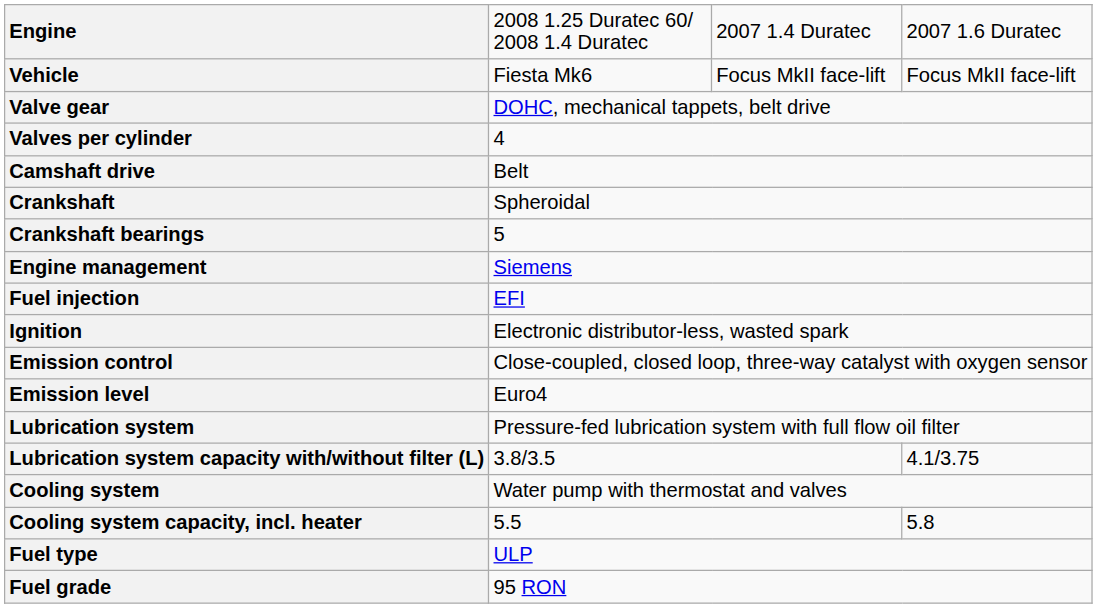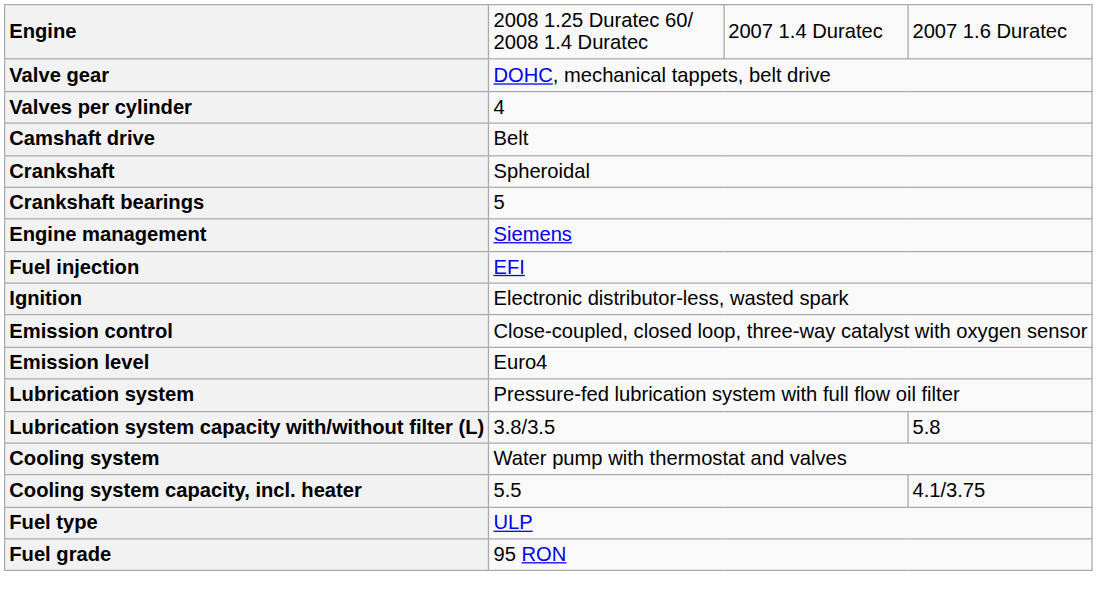 <table class="wikitable defaultcenter collapsible collapsed">
 <tr>
 <th style="text-align:left">Engine</th>
 <td>2008 1.25 Duratec 60/<br>2008 1.4 Duratec </td>
 <td>2007 1.4 Duratec </td>
 <td>2007 1.6 Duratec </td>
-</tr>
-<tr>
-<th style="text-align:left">Vehicle</th>
-<td>Fiesta Mk6</td>
-<td>Focus MkII face-lift</td>
-<td>Focus MkII face-lift</td>
 </tr>
 <tr>
 <th style="text-align:left">Valve gear</th>
 <td colspan="3"><a href='#'>DOHC</a>, mechanical tappets, belt drive</td>
 </tr>
 <tr>
 <th style="text-align:left">Valves per cylinder</th>
 <td colspan="3">4</td>
 </tr>
 <tr>
 <th style="text-align:left">Camshaft drive</th>
 <td colspan="3">Belt</td>
 </tr>
 <tr>
 <th style="text-align:left">Crankshaft</th>
 <td colspan="3">Spheroidal</td>
 </tr>
 <tr>
 <th style="text-align:left">Crankshaft bearings</th>
 <td colspan="3">5</td>
 </tr>
 <tr>
 <th style="text-align:left">Engine management</th>
 <td colspan="3"><a href='#'>Siemens</a></td>
 </tr>
 <tr>
 <th style="text-align:left">Fuel injection</th>
 <td colspan="3"><a href='#'>EFI</a></td>
 </tr>
 <tr>
 <th style="text-align:left">Ignition</th>
 <td colspan="3">Electronic distributor-less, wasted spark</td>
 </tr>
 <tr>
 <th style="text-align:left">Emission control</th>
 <td colspan="3">Close-coupled, closed loop, three-way catalyst with oxygen sensor</td>
 </tr>
 <tr>
 <th style="text-align:left">Emission level</th>
 <td colspan="3">Euro4</td>
 </tr>
 <tr>
 <th style="text-align:left">Lubrication system</th>
 <td colspan="3">Pressure-fed lubrication system with full flow oil filter</td>
 </tr>
 <tr>
 <th style="text-align:left">Lubrication system capacity with/without filter (L)</th>
 <td colspan="2">3.8/3.5</td>
-<td>4.1/3.75</td>
+<td>5.8</td>
 </tr>
 <tr>
 <th style="text-align:left">Cooling system</th>
 <td colspan="3">Water pump with thermostat and valves</td>
 </tr>
 <tr>
 <th style="text-align:left">Cooling system capacity, incl. heater</th>
 <td colspan="2">5.5</td>
-<td>5.8</td>
+<td>4.1/3.75</td>
 </tr>
 <tr>
 <th style="text-align:left">Fuel type</th>
 <td colspan="3"><a href='#'>ULP</a></td>
 </tr>
 <tr>
 <th style="text-align:left">Fuel grade</th>
 <td colspan="3">95 <a href='#'>RON</a></td>
 </tr>
 </table>
